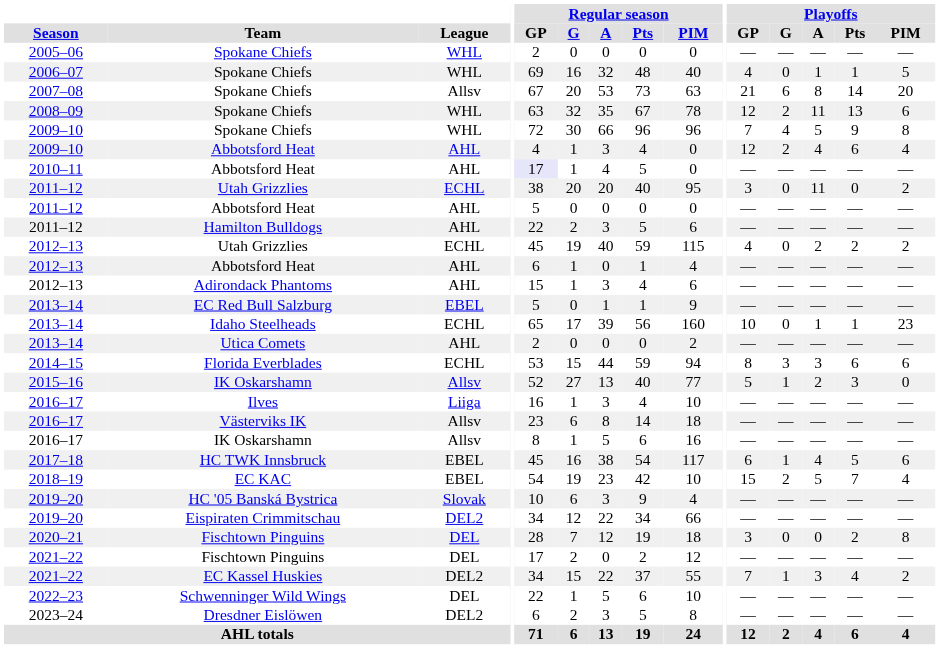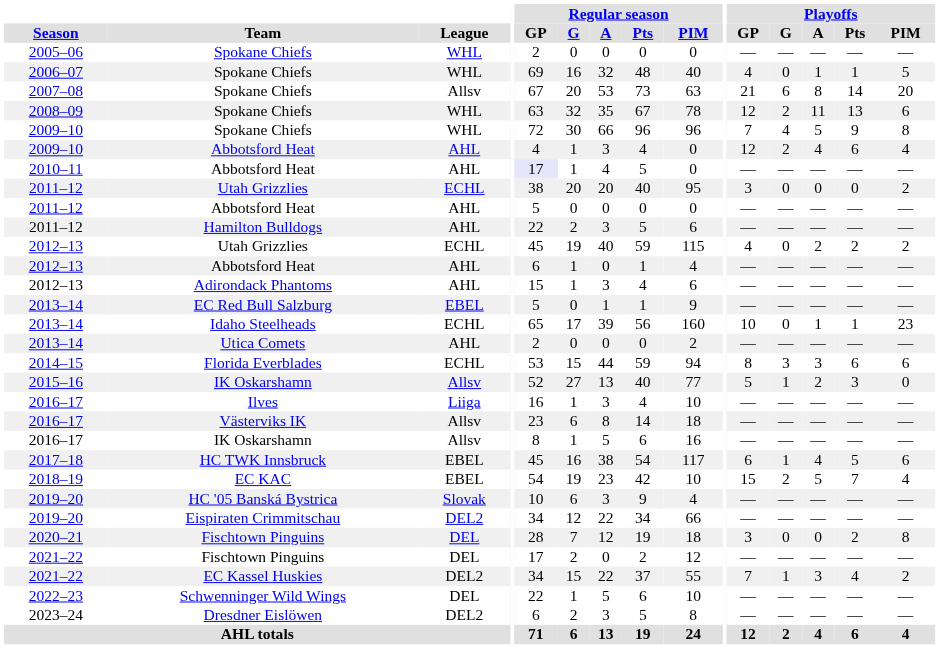 <table border="0" cellpadding="1" cellspacing="0" style="text-align:center; width:60em">
 <tr bgcolor="#e0e0e0">
 <th colspan="3" bgcolor="#ffffff"></th>
 <th rowspan="99" bgcolor="#ffffff"></th>
 <th colspan="5"><a href='#'>Regular season</a></th>
 <th rowspan="99" bgcolor="#ffffff"></th>
 <th colspan="5"><a href='#'>Playoffs</a></th>
 </tr>
 <tr bgcolor="#e0e0e0">
 <th><a href='#'>Season</a></th>
 <th>Team</th>
 <th>League</th>
 <th>GP</th>
 <th><a href='#'>G</a></th>
 <th><a href='#'>A</a></th>
 <th><a href='#'>Pts</a></th>
 <th><a href='#'>PIM</a></th>
 <th>GP</th>
 <th>G</th>
 <th>A</th>
 <th>Pts</th>
 <th>PIM</th>
 </tr>
 <tr>
 <td><a href='#'>2005–06</a></td>
 <td><a href='#'>Spokane Chiefs</a></td>
 <td><a href='#'>WHL</a></td>
 <td>2</td>
 <td>0</td>
 <td>0</td>
 <td>0</td>
 <td>0</td>
 <td>—</td>
 <td>—</td>
 <td>—</td>
 <td>—</td>
 <td>—</td>
 </tr>
 <tr bgcolor="#f0f0f0">
 <td><a href='#'>2006–07</a></td>
 <td>Spokane Chiefs</td>
 <td>WHL</td>
 <td>69</td>
 <td>16</td>
 <td>32</td>
 <td>48</td>
 <td>40</td>
 <td>4</td>
 <td>0</td>
 <td>1</td>
 <td>1</td>
 <td>5</td>
 </tr>
 <tr>
 <td><a href='#'>2007–08</a></td>
 <td>Spokane Chiefs</td>
 <td>Allsv</td>
 <td>67</td>
 <td>20</td>
 <td>53</td>
 <td>73</td>
 <td>63</td>
 <td>21</td>
 <td>6</td>
 <td>8</td>
 <td>14</td>
 <td>20</td>
 </tr>
 <tr bgcolor="#f0f0f0">
 <td><a href='#'>2008–09</a></td>
 <td>Spokane Chiefs</td>
 <td>WHL</td>
 <td>63</td>
 <td>32</td>
 <td>35</td>
 <td>67</td>
 <td>78</td>
 <td>12</td>
 <td>2</td>
 <td>11</td>
 <td>13</td>
 <td>6</td>
 </tr>
 <tr>
 <td><a href='#'>2009–10</a></td>
 <td>Spokane Chiefs</td>
 <td>WHL</td>
 <td>72</td>
 <td>30</td>
 <td>66</td>
 <td>96</td>
 <td>96</td>
 <td>7</td>
 <td>4</td>
 <td>5</td>
 <td>9</td>
 <td>8</td>
 </tr>
 <tr bgcolor="#f0f0f0">
 <td><a href='#'>2009–10</a></td>
 <td><a href='#'>Abbotsford Heat</a></td>
 <td><a href='#'>AHL</a></td>
 <td>4</td>
 <td>1</td>
 <td>3</td>
 <td>4</td>
 <td>0</td>
 <td>12</td>
 <td>2</td>
 <td>4</td>
 <td>6</td>
 <td>4</td>
 </tr>
 <tr>
 <td><a href='#'>2010–11</a></td>
 <td>Abbotsford Heat</td>
 <td>AHL</td>
 <td style="background: lavender;">17</td>
 <td>1</td>
 <td>4</td>
 <td>5</td>
 <td>0</td>
 <td>—</td>
 <td>—</td>
 <td>—</td>
 <td>—</td>
 <td>—</td>
 </tr>
 <tr bgcolor="#f0f0f0">
 <td><a href='#'>2011–12</a></td>
 <td><a href='#'>Utah Grizzlies</a></td>
 <td><a href='#'>ECHL</a></td>
 <td>38</td>
 <td>20</td>
 <td>20</td>
 <td>40</td>
 <td>95</td>
 <td>3</td>
 <td>0</td>
-<td>11</td>
+<td>0</td>
 <td>0</td>
 <td>2</td>
 </tr>
 <tr>
 <td><a href='#'>2011–12</a></td>
 <td>Abbotsford Heat</td>
 <td>AHL</td>
 <td>5</td>
 <td>0</td>
 <td>0</td>
 <td>0</td>
 <td>0</td>
 <td>—</td>
 <td>—</td>
 <td>—</td>
 <td>—</td>
 <td>—</td>
 </tr>
 <tr bgcolor="#f0f0f0">
 <td>2011–12</td>
 <td><a href='#'>Hamilton Bulldogs</a></td>
 <td>AHL</td>
 <td>22</td>
 <td>2</td>
 <td>3</td>
 <td>5</td>
 <td>6</td>
 <td>—</td>
 <td>—</td>
 <td>—</td>
 <td>—</td>
 <td>—</td>
 </tr>
 <tr>
 <td><a href='#'>2012–13</a></td>
 <td>Utah Grizzlies</td>
 <td>ECHL</td>
 <td>45</td>
 <td>19</td>
 <td>40</td>
 <td>59</td>
 <td>115</td>
 <td>4</td>
 <td>0</td>
 <td>2</td>
 <td>2</td>
 <td>2</td>
 </tr>
 <tr bgcolor="#f0f0f0">
 <td><a href='#'>2012–13</a></td>
 <td>Abbotsford Heat</td>
 <td>AHL</td>
 <td>6</td>
 <td>1</td>
 <td>0</td>
 <td>1</td>
 <td>4</td>
 <td>—</td>
 <td>—</td>
 <td>—</td>
 <td>—</td>
 <td>—</td>
 </tr>
 <tr>
 <td>2012–13</td>
 <td><a href='#'>Adirondack Phantoms</a></td>
 <td>AHL</td>
 <td>15</td>
 <td>1</td>
 <td>3</td>
 <td>4</td>
 <td>6</td>
 <td>—</td>
 <td>—</td>
 <td>—</td>
 <td>—</td>
 <td>—</td>
 </tr>
 <tr bgcolor="#f0f0f0">
 <td><a href='#'>2013–14</a></td>
 <td><a href='#'>EC Red Bull Salzburg</a></td>
 <td><a href='#'>EBEL</a></td>
 <td>5</td>
 <td>0</td>
 <td>1</td>
 <td>1</td>
 <td>9</td>
 <td>—</td>
 <td>—</td>
 <td>—</td>
 <td>—</td>
 <td>—</td>
 </tr>
 <tr>
 <td><a href='#'>2013–14</a></td>
 <td><a href='#'>Idaho Steelheads</a></td>
 <td>ECHL</td>
 <td>65</td>
 <td>17</td>
 <td>39</td>
 <td>56</td>
 <td>160</td>
 <td>10</td>
 <td>0</td>
 <td>1</td>
 <td>1</td>
 <td>23</td>
 </tr>
 <tr bgcolor="#f0f0f0">
 <td><a href='#'>2013–14</a></td>
 <td><a href='#'>Utica Comets</a></td>
 <td>AHL</td>
 <td>2</td>
 <td>0</td>
 <td>0</td>
 <td>0</td>
 <td>2</td>
 <td>—</td>
 <td>—</td>
 <td>—</td>
 <td>—</td>
 <td>—</td>
 </tr>
 <tr>
 <td><a href='#'>2014–15</a></td>
 <td><a href='#'>Florida Everblades</a></td>
 <td>ECHL</td>
 <td>53</td>
 <td>15</td>
 <td>44</td>
 <td>59</td>
 <td>94</td>
 <td>8</td>
 <td>3</td>
 <td>3</td>
 <td>6</td>
 <td>6</td>
 </tr>
 <tr bgcolor="#f0f0f0">
 <td><a href='#'>2015–16</a></td>
 <td><a href='#'>IK Oskarshamn</a></td>
 <td><a href='#'>Allsv</a></td>
 <td>52</td>
 <td>27</td>
 <td>13</td>
 <td>40</td>
 <td>77</td>
 <td>5</td>
 <td>1</td>
 <td>2</td>
 <td>3</td>
 <td>0</td>
 </tr>
 <tr>
 <td><a href='#'>2016–17</a></td>
 <td><a href='#'>Ilves</a></td>
 <td><a href='#'>Liiga</a></td>
 <td>16</td>
 <td>1</td>
 <td>3</td>
 <td>4</td>
 <td>10</td>
 <td>—</td>
 <td>—</td>
 <td>—</td>
 <td>—</td>
 <td>—</td>
 </tr>
 <tr bgcolor="#f0f0f0">
 <td><a href='#'>2016–17</a></td>
 <td><a href='#'>Västerviks IK</a></td>
 <td>Allsv</td>
 <td>23</td>
 <td>6</td>
 <td>8</td>
 <td>14</td>
 <td>18</td>
 <td>—</td>
 <td>—</td>
 <td>—</td>
 <td>—</td>
 <td>—</td>
 </tr>
 <tr>
 <td>2016–17</td>
 <td>IK Oskarshamn</td>
 <td>Allsv</td>
 <td>8</td>
 <td>1</td>
 <td>5</td>
 <td>6</td>
 <td>16</td>
 <td>—</td>
 <td>—</td>
 <td>—</td>
 <td>—</td>
 <td>—</td>
 </tr>
 <tr bgcolor="#f0f0f0">
 <td><a href='#'>2017–18</a></td>
 <td><a href='#'>HC TWK Innsbruck</a></td>
 <td>EBEL</td>
 <td>45</td>
 <td>16</td>
 <td>38</td>
 <td>54</td>
 <td>117</td>
 <td>6</td>
 <td>1</td>
 <td>4</td>
 <td>5</td>
 <td>6</td>
 </tr>
 <tr>
 <td><a href='#'>2018–19</a></td>
 <td><a href='#'>EC KAC</a></td>
 <td>EBEL</td>
 <td>54</td>
 <td>19</td>
 <td>23</td>
 <td>42</td>
 <td>10</td>
 <td>15</td>
 <td>2</td>
 <td>5</td>
 <td>7</td>
 <td>4</td>
 </tr>
 <tr bgcolor="#f0f0f0">
 <td><a href='#'>2019–20</a></td>
 <td><a href='#'>HC '05 Banská Bystrica</a></td>
 <td><a href='#'>Slovak</a></td>
 <td>10</td>
 <td>6</td>
 <td>3</td>
 <td>9</td>
 <td>4</td>
 <td>—</td>
 <td>—</td>
 <td>—</td>
 <td>—</td>
 <td>—</td>
 </tr>
 <tr>
 <td><a href='#'>2019–20</a></td>
 <td><a href='#'>Eispiraten Crimmitschau</a></td>
 <td><a href='#'>DEL2</a></td>
 <td>34</td>
 <td>12</td>
 <td>22</td>
 <td>34</td>
 <td>66</td>
 <td>—</td>
 <td>—</td>
 <td>—</td>
 <td>—</td>
 <td>—</td>
 </tr>
 <tr bgcolor="#f0f0f0">
 <td><a href='#'>2020–21</a></td>
 <td><a href='#'>Fischtown Pinguins</a></td>
 <td><a href='#'>DEL</a></td>
 <td>28</td>
 <td>7</td>
 <td>12</td>
 <td>19</td>
 <td>18</td>
 <td>3</td>
 <td>0</td>
 <td>0</td>
 <td>2</td>
 <td>8</td>
 </tr>
 <tr>
 <td><a href='#'>2021–22</a></td>
 <td>Fischtown Pinguins</td>
 <td>DEL</td>
 <td>17</td>
 <td>2</td>
 <td>0</td>
 <td>2</td>
 <td>12</td>
 <td>—</td>
 <td>—</td>
 <td>—</td>
 <td>—</td>
 <td>—</td>
 </tr>
 <tr bgcolor="#f0f0f0">
 <td><a href='#'>2021–22</a></td>
 <td><a href='#'>EC Kassel Huskies</a></td>
 <td>DEL2</td>
 <td>34</td>
 <td>15</td>
 <td>22</td>
 <td>37</td>
 <td>55</td>
 <td>7</td>
 <td>1</td>
 <td>3</td>
 <td>4</td>
 <td>2</td>
 </tr>
 <tr>
 <td><a href='#'>2022–23</a></td>
 <td><a href='#'>Schwenninger Wild Wings</a></td>
 <td>DEL</td>
 <td>22</td>
 <td>1</td>
 <td>5</td>
 <td>6</td>
 <td>10</td>
 <td>—</td>
 <td>—</td>
 <td>—</td>
 <td>—</td>
 <td>—</td>
 </tr>
 <tr>
 <td>2023–24</td>
 <td><a href='#'>Dresdner Eislöwen</a></td>
 <td>DEL2</td>
 <td>6</td>
 <td>2</td>
 <td>3</td>
 <td>5</td>
 <td>8</td>
 <td>—</td>
 <td>—</td>
 <td>—</td>
 <td>—</td>
 <td>—</td>
 </tr>
 <tr bgcolor="#e0e0e0">
 <th colspan="3">AHL totals</th>
 <th>71</th>
 <th>6</th>
 <th>13</th>
 <th>19</th>
 <th>24</th>
 <th>12</th>
 <th>2</th>
 <th>4</th>
 <th>6</th>
 <th>4</th>
 </tr>
 </table>
